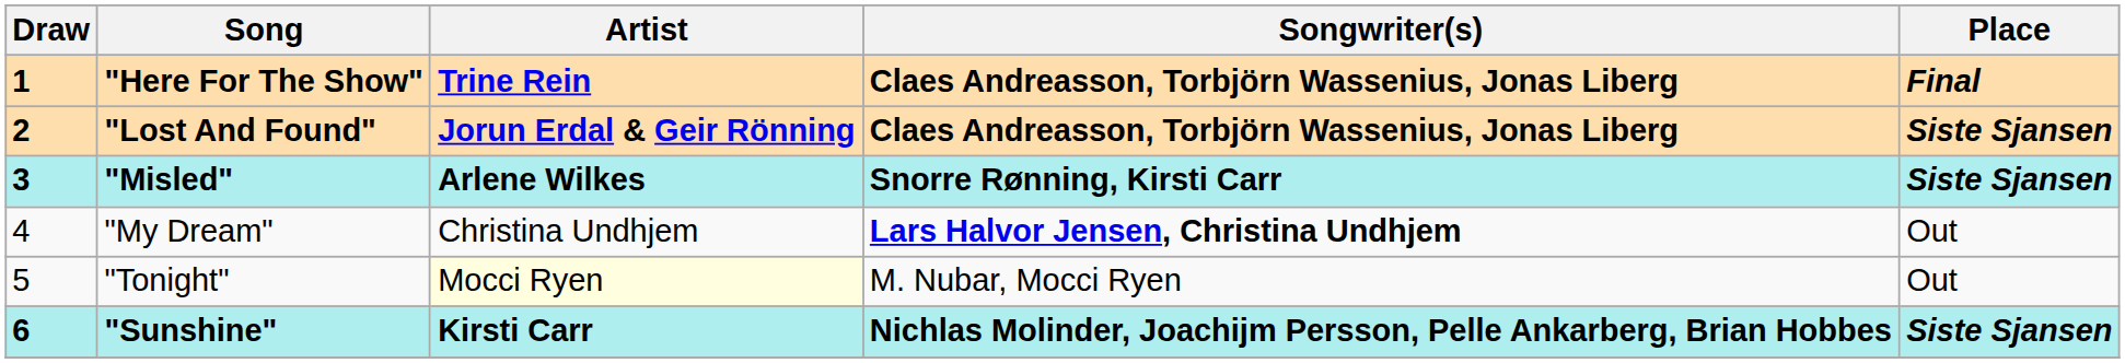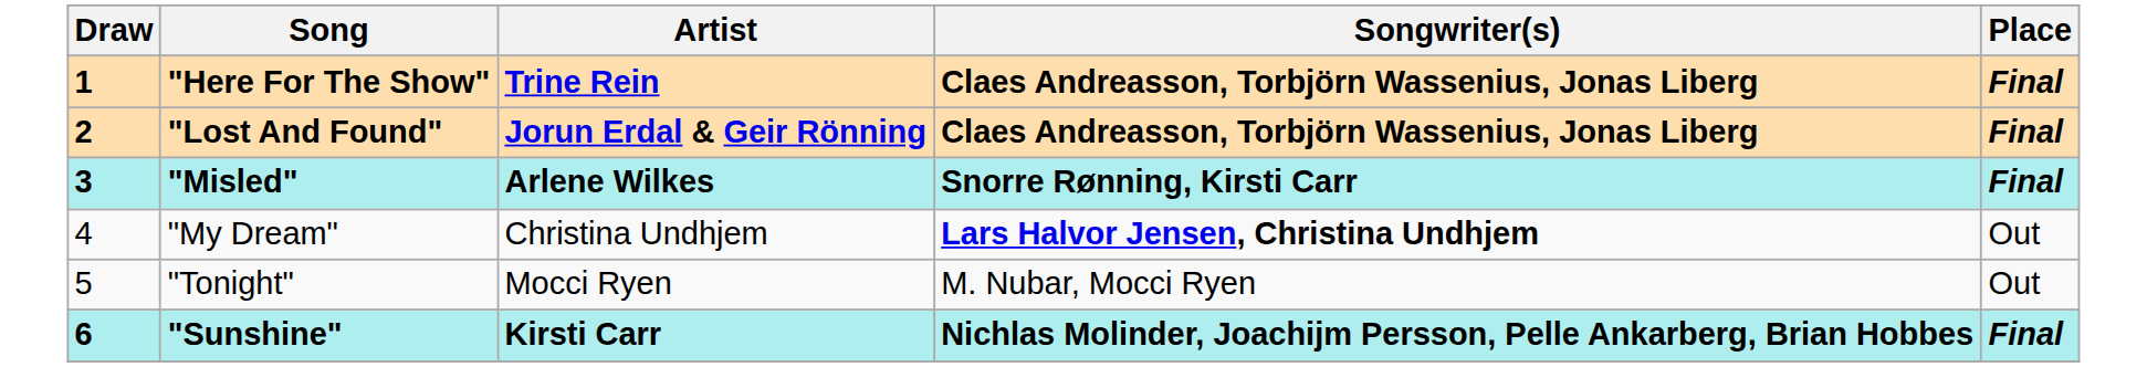 <table class="sortable wikitable" style="margin: 1em auto 1em auto">
 <tr bgcolor="#CCCCCC">
 <th>Draw</th>
 <th>Song</th>
 <th>Artist</th>
 <th>Songwriter(s)</th>
 <th>Place</th>
 </tr>
 <tr style="font-weight:bold; background:navajowhite;">
 <td>1</td>
 <td>"Here For The Show"</td>
 <td><a href='#'>Trine Rein</a></td>
 <td>Claes Andreasson, Torbjörn Wassenius, Jonas Liberg</td>
 <td><strong><em>Final</em></strong></td>
 </tr>
 <tr style="font-weight:bold; background:navajowhite;">
 <td>2</td>
 <td>"Lost And Found"</td>
 <td><a href='#'>Jorun Erdal</a> & <a href='#'>Geir Rönning</a></td>
 <td>Claes Andreasson, Torbjörn Wassenius, Jonas Liberg</td>
-<td><strong><em>Siste Sjansen</em></strong></td>
+<td><strong><em>Final</em></strong></td>
 </tr>
 <tr style="font-weight:bold; background:paleturquoise;">
 <td>3</td>
 <td>"Misled"</td>
 <td>Arlene Wilkes</td>
 <td>Snorre Rønning, Kirsti Carr</td>
-<td><strong><em>Siste Sjansen</em></strong></td>
+<td><strong><em>Final</em></strong></td>
 </tr>
 <tr>
 <td>4</td>
 <td>"My Dream"</td>
 <td>Christina Undhjem</td>
 <td><strong><a href='#'>Lars Halvor Jensen</a>, Christina Undhjem</strong></td>
 <td>Out</td>
 </tr>
 <tr>
 <td>5</td>
 <td>"Tonight"</td>
-<td style="background: lightyellow;">Mocci Ryen</td>
+<td>Mocci Ryen</td>
 <td>M. Nubar, Mocci Ryen</td>
 <td>Out</td>
 </tr>
 <tr style="font-weight:bold; background:paleturquoise;">
 <td>6</td>
 <td>"Sunshine"</td>
 <td>Kirsti Carr</td>
 <td>Nichlas Molinder, Joachijm Persson, Pelle Ankarberg, Brian Hobbes</td>
-<td><strong><em>Siste Sjansen</em></strong></td>
+<td><strong><em>Final</em></strong></td>
 </tr>
 <tr>
 </tr>
 </table>
